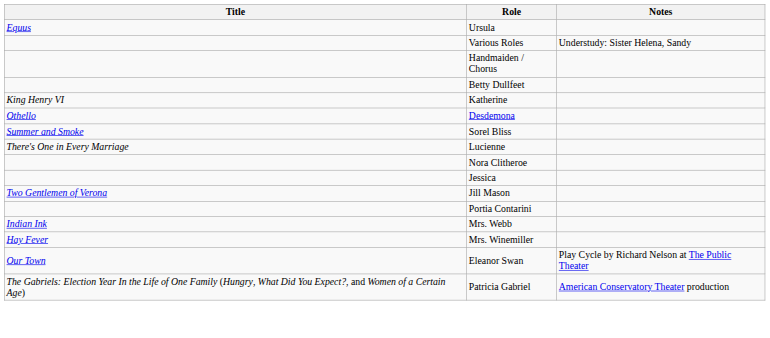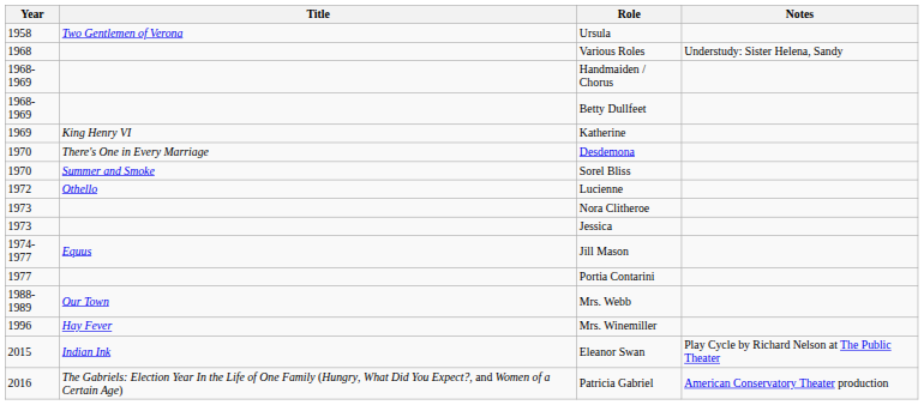 <table class="wikitable sortable">
 <tr>
+<th>Year</th>
 <th>Title</th>
 <th>Role</th>
 <th class="unsortable">Notes</th>
 </tr>
 <tr>
-<td><em><a href='#'>Equus</a></em></td>
+<td>1958</td>
+<td><em><a href='#'>Two Gentlemen of Verona</a></em></td>
 <td>Ursula</td>
 <td></td>
 </tr>
 <tr>
+<td>1968</td>
 <td><em></em></td>
 <td>Various Roles</td>
 <td>Understudy: Sister Helena, Sandy</td>
 </tr>
 <tr>
+<td>1968-1969</td>
 <td><em></em></td>
 <td>Handmaiden / Chorus</td>
 <td></td>
 </tr>
 <tr>
+<td>1968-1969</td>
 <td><em></em></td>
 <td>Betty Dullfeet</td>
 <td></td>
 </tr>
 <tr>
+<td>1969</td>
 <td><em>King Henry VI</em></td>
 <td>Katherine</td>
 <td></td>
 </tr>
 <tr>
-<td><em><a href='#'>Othello</a></em></td>
+<td>1970</td>
+<td><em>There's One in Every Marriage</em></td>
 <td><a href='#'>Desdemona</a></td>
 <td></td>
 </tr>
 <tr>
+<td>1970</td>
 <td><em><a href='#'>Summer and Smoke</a></em></td>
 <td>Sorel Bliss</td>
 <td></td>
 </tr>
 <tr>
-<td><em>There's One in Every Marriage</em></td>
+<td>1972</td>
+<td><em><a href='#'>Othello</a></em></td>
 <td>Lucienne</td>
 <td></td>
 </tr>
 <tr>
+<td>1973</td>
 <td><em></em></td>
 <td>Nora Clitheroe</td>
 <td></td>
 </tr>
 <tr>
+<td>1973</td>
 <td><em></em></td>
 <td>Jessica</td>
 <td></td>
 </tr>
 <tr>
-<td><em><a href='#'>Two Gentlemen of Verona</a></em></td>
+<td>1974-1977</td>
+<td><em><a href='#'>Equus</a></em></td>
 <td>Jill Mason</td>
 <td></td>
 </tr>
 <tr>
+<td>1977</td>
 <td><em></em></td>
 <td>Portia Contarini</td>
 <td></td>
 </tr>
 <tr>
-<td><em><a href='#'>Indian Ink</a></em></td>
+<td>1988-1989</td>
+<td><em><a href='#'>Our Town</a></em></td>
 <td>Mrs. Webb</td>
 <td></td>
 </tr>
 <tr>
+<td>1996</td>
 <td><em><a href='#'>Hay Fever</a></em></td>
 <td>Mrs. Winemiller</td>
 <td></td>
 </tr>
 <tr>
-<td><em><a href='#'>Our Town</a></em></td>
+<td>2015</td>
+<td><em><a href='#'>Indian Ink</a></em></td>
 <td>Eleanor Swan</td>
 <td>Play Cycle by Richard Nelson at <a href='#'>The Public Theater</a></td>
 </tr>
 <tr>
+<td>2016</td>
 <td data-sort-value="Gabriels: Election Year In the Life of One Family, The"><em>The Gabriels: Election Year In the Life of One Family</em> (<em>Hungry</em>, <em>What Did You Expect?</em>, and <em>Women of a Certain Age</em>)</td>
 <td>Patricia Gabriel</td>
 <td><a href='#'>American Conservatory Theater</a> production</td>
 </tr>
 </table>
